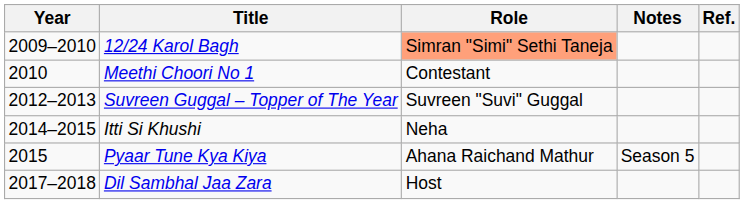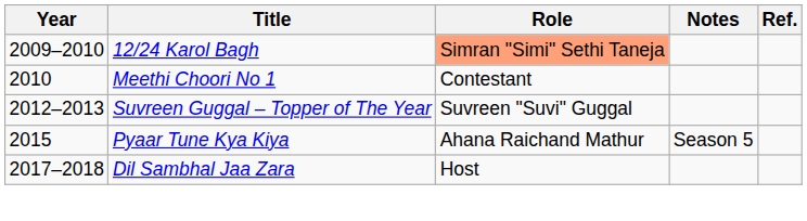 <table class="wikitable sortable">
 <tr>
 <th>Year</th>
 <th>Title</th>
 <th>Role</th>
 <th class="unsortable">Notes</th>
 <th class="unsortable">Ref.</th>
 </tr>
 <tr>
 <td>2009–2010</td>
 <td><em><a href='#'>12/24 Karol Bagh</a></em></td>
 <td style="background: lightsalmon;">Simran "Simi" Sethi Taneja</td>
 <td></td>
 <td></td>
 </tr>
 <tr>
 <td>2010</td>
 <td><em><a href='#'>Meethi Choori No 1</a></em></td>
 <td>Contestant</td>
 <td></td>
 <td></td>
 </tr>
 <tr>
 <td>2012–2013</td>
 <td><em><a href='#'>Suvreen Guggal – Topper of The Year</a></em></td>
 <td>Suvreen "Suvi" Guggal</td>
 <td></td>
 <td></td>
 </tr>
 <tr>
-<td>2014–2015</td>
-<td><em>Itti Si Khushi</em></td>
-<td>Neha</td>
-<td></td>
-<td></td>
-</tr>
-<tr>
 <td>2015</td>
 <td><em><a href='#'>Pyaar Tune Kya Kiya</a></em></td>
 <td>Ahana Raichand Mathur</td>
 <td>Season 5</td>
 <td style="text-align:center;"></td>
 </tr>
 <tr>
 <td>2017–2018</td>
 <td><em><a href='#'>Dil Sambhal Jaa Zara</a></em></td>
 <td>Host</td>
 <td></td>
 <td></td>
 </tr>
 </table>
